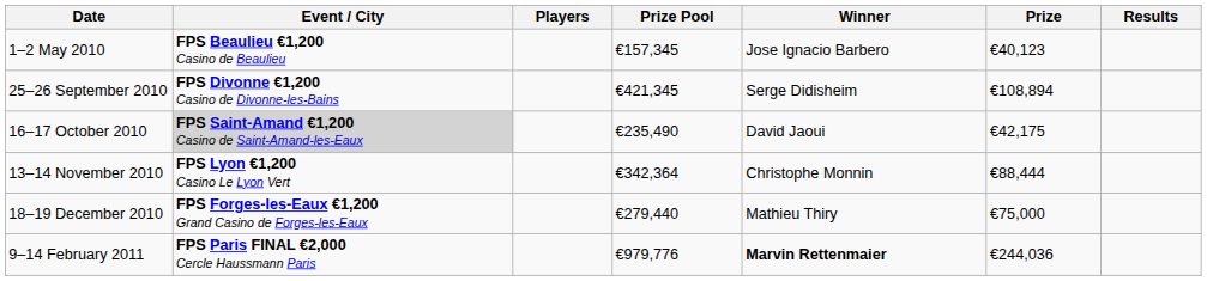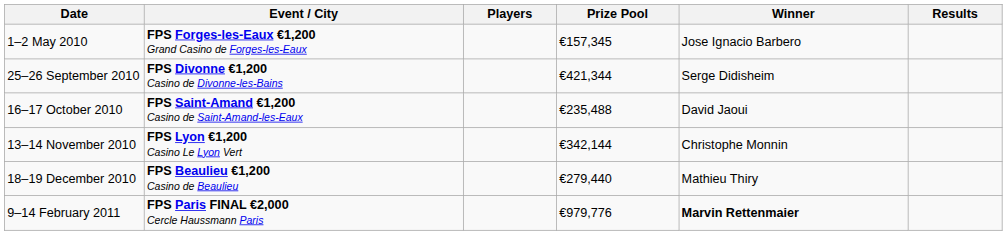 <table class="wikitable" width="100%">
 <tr>
 <th width="14%">Date</th>
 <th !width="16%">Event / City</th>
 <th !width="11%">Players</th>
 <th !width="14%">Prize Pool</th>
 <th !width="18%">Winner</th>
-<th !width="14%">Prize</th>
 <th !width="11%">Results</th>
 </tr>
 <tr>
 <td>1–2 May 2010</td>
-<td> <strong>FPS <a href='#'>Beaulieu</a> €1,200</strong><br><small><em>Casino de <a href='#'>Beaulieu</a></em></small></td>
+<td> <strong>FPS <a href='#'>Forges-les-Eaux</a> €1,200</strong><br><small><em>Grand Casino de <a href='#'>Forges-les-Eaux</a></em></small></td>
 <td></td>
 <td>€157,345</td>
 <td> Jose Ignacio Barbero</td>
-<td>€40,123</td>
 <td></td>
 </tr>
 <tr>
 <td>25–26 September 2010</td>
 <td> <strong>FPS <a href='#'>Divonne</a> €1,200</strong><br><small><em>Casino de <a href='#'>Divonne-les-Bains</a></em></small></td>
 <td></td>
-<td>€421,345</td>
+<td>€421,344</td>
 <td> Serge Didisheim</td>
-<td>€108,894</td>
 <td></td>
 </tr>
 <tr>
 <td>16–17 October 2010</td>
-<td style="background: lightgrey;"> <strong>FPS <a href='#'>Saint-Amand</a> €1,200</strong><br><small><em>Casino de <a href='#'>Saint-Amand-les-Eaux</a></em></small></td>
+<td> <strong>FPS <a href='#'>Saint-Amand</a> €1,200</strong><br><small><em>Casino de <a href='#'>Saint-Amand-les-Eaux</a></em></small></td>
 <td></td>
-<td>€235,490</td>
+<td>€235,488</td>
 <td> David Jaoui</td>
-<td>€42,175</td>
 <td></td>
 </tr>
 <tr>
 <td>13–14 November 2010</td>
 <td> <strong>FPS <a href='#'>Lyon</a> €1,200</strong><br><small><em>Casino Le <a href='#'>Lyon</a> Vert</em></small></td>
 <td></td>
-<td>€342,364</td>
+<td>€342,144</td>
 <td> Christophe Monnin</td>
-<td>€88,444</td>
 <td></td>
 </tr>
 <tr>
 <td>18–19 December 2010</td>
-<td> <strong>FPS <a href='#'>Forges-les-Eaux</a> €1,200</strong><br><small><em>Grand Casino de <a href='#'>Forges-les-Eaux</a></em></small></td>
+<td> <strong>FPS <a href='#'>Beaulieu</a> €1,200</strong><br><small><em>Casino de <a href='#'>Beaulieu</a></em></small></td>
 <td></td>
 <td>€279,440</td>
 <td> Mathieu Thiry</td>
-<td>€75,000</td>
 <td></td>
 </tr>
 <tr>
 <td>9–14 February 2011</td>
 <td> <strong>FPS <a href='#'>Paris</a> FINAL €2,000</strong><br><small><em>Cercle Haussmann <a href='#'>Paris</a></em></small></td>
 <td></td>
 <td>€979,776</td>
 <td><strong>Marvin Rettenmaier</strong></td>
-<td>€244,036</td>
 <td></td>
 </tr>
 </table>
